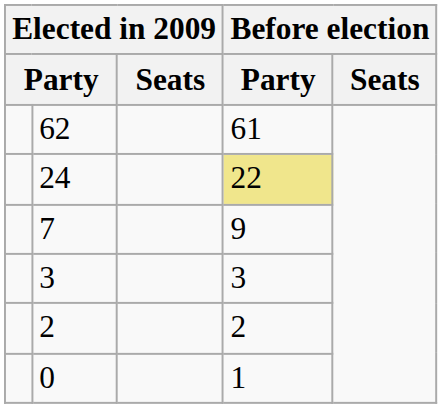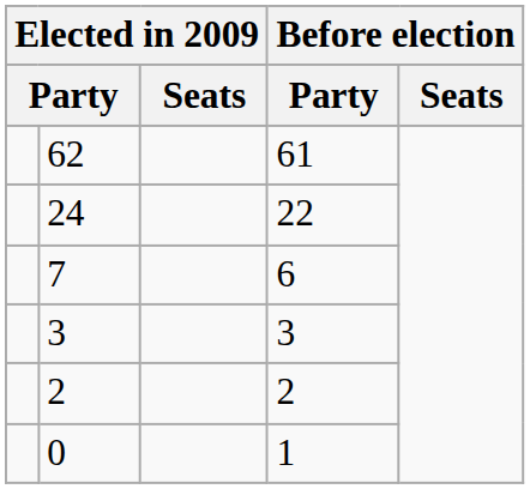 <table class="wikitable">
 <tr>
 <th colspan=3>Elected in 2009</th>
 <th colspan=3>Before election</th>
 </tr>
 <tr>
 <th colspan=2>Party</th>
 <th>Seats</th>
 <th colspan=2>Party</th>
 <th>Seats</th>
 </tr>
 <tr>
 <td></td>
 <td>62</td>
 <td></td>
 <td>61</td>
 </tr>
 <tr>
 <td></td>
 <td>24</td>
 <td></td>
-<td style="background: khaki;">22</td>
+<td>22</td>
 </tr>
 <tr>
 <td></td>
 <td>7</td>
 <td></td>
-<td>9</td>
+<td>6</td>
 </tr>
 <tr>
 <td></td>
 <td>3</td>
 <td></td>
 <td>3</td>
 </tr>
 <tr>
 <td></td>
 <td>2</td>
 <td></td>
 <td>2</td>
 </tr>
 <tr>
 <td></td>
 <td>0</td>
 <td></td>
 <td>1</td>
 </tr>
 </table>
